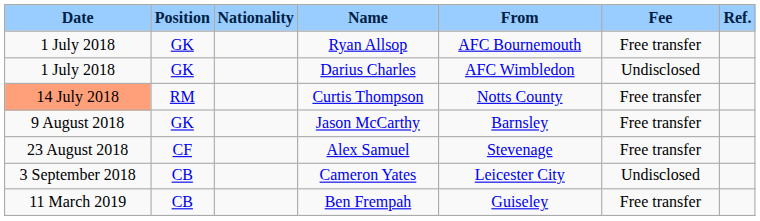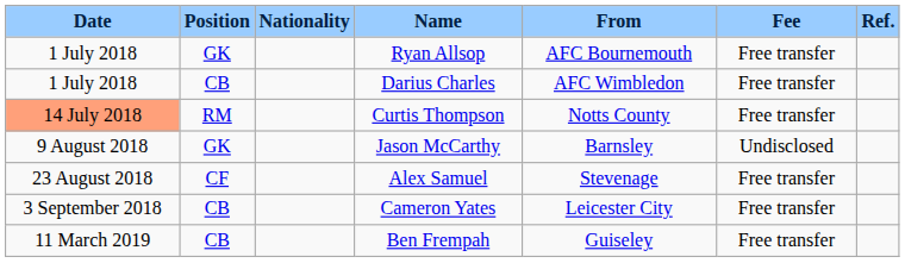 <table class="wikitable"  style="text-align:center; font-size:90%; ">
 <tr>
 <th style="background:#99CCFF; color:#001F44; width:125px;">Date</th>
 <th style="background:#99CCFF; color:#001F44; width:50px;">Position</th>
 <th style="background:#99CCFF; color:#001F44; width:50px;">Nationality</th>
 <th style="background:#99CCFF; color:#001F44; width:120px;">Name</th>
 <th style="background:#99CCFF; color:#001F44; width:140px;">From</th>
 <th style="background:#99CCFF; color:#001F44; width:100px;">Fee</th>
 <th style="background:#99CCFF; color:#001F44; width:25px;">Ref.</th>
 </tr>
 <tr>
 <td>1 July 2018</td>
 <td><a href='#'>GK</a></td>
 <td></td>
 <td><a href='#'>Ryan Allsop</a></td>
 <td><a href='#'>AFC Bournemouth</a></td>
 <td>Free transfer</td>
 <td></td>
 </tr>
 <tr>
 <td>1 July 2018</td>
-<td><a href='#'>GK</a></td>
+<td><a href='#'>CB</a></td>
 <td></td>
 <td><a href='#'>Darius Charles</a></td>
 <td><a href='#'>AFC Wimbledon</a></td>
-<td>Undisclosed</td>
+<td>Free transfer</td>
 <td></td>
 </tr>
 <tr>
 <td style="background: lightsalmon;">14 July 2018</td>
 <td><a href='#'>RM</a></td>
 <td></td>
 <td><a href='#'>Curtis Thompson</a></td>
 <td><a href='#'>Notts County</a></td>
 <td>Free transfer</td>
 <td></td>
 </tr>
 <tr>
 <td>9 August 2018</td>
 <td><a href='#'>GK</a></td>
 <td></td>
 <td><a href='#'>Jason McCarthy</a></td>
 <td><a href='#'>Barnsley</a></td>
-<td>Free transfer</td>
+<td>Undisclosed</td>
 <td></td>
 </tr>
 <tr>
 <td>23 August 2018</td>
 <td><a href='#'>CF</a></td>
 <td></td>
 <td><a href='#'>Alex Samuel</a></td>
 <td><a href='#'>Stevenage</a></td>
 <td>Free transfer</td>
 <td></td>
 </tr>
 <tr>
 <td>3 September 2018</td>
 <td><a href='#'>CB</a></td>
 <td></td>
 <td><a href='#'>Cameron Yates</a></td>
 <td><a href='#'>Leicester City</a></td>
-<td>Undisclosed</td>
+<td>Free transfer</td>
 <td></td>
 </tr>
 <tr>
 <td>11 March 2019</td>
 <td><a href='#'>CB</a></td>
 <td></td>
 <td><a href='#'>Ben Frempah</a></td>
 <td><a href='#'>Guiseley</a></td>
 <td>Free transfer</td>
 <td></td>
 </tr>
 </table>
